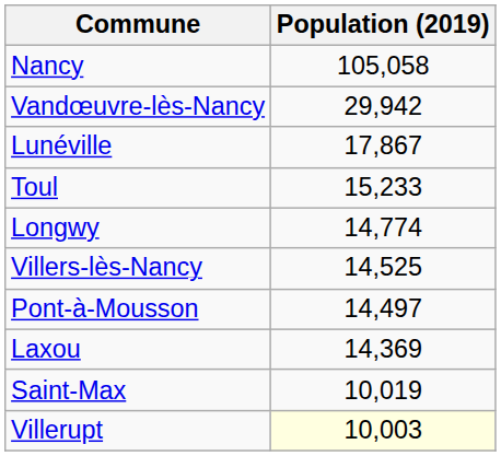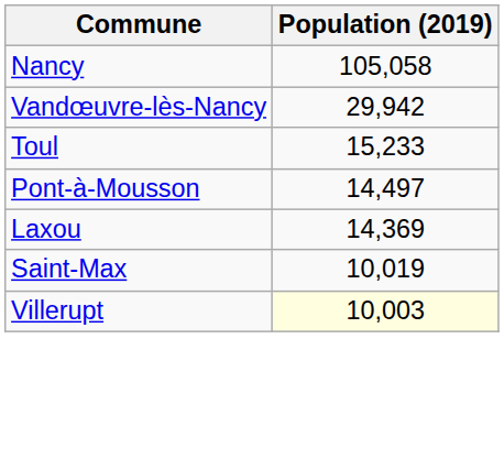 <table class=wikitable>
 <tr>
 <th>Commune</th>
 <th>Population (2019)</th>
 </tr>
 <tr>
 <td><a href='#'>Nancy</a></td>
 <td style="text-align: center;">105,058</td>
 </tr>
 <tr>
 <td><a href='#'>Vandœuvre-lès-Nancy</a></td>
 <td style="text-align: center;">29,942</td>
 </tr>
 <tr>
-<td><a href='#'>Lunéville</a></td>
-<td style="text-align: center;">17,867</td>
-</tr>
-<tr>
 <td><a href='#'>Toul</a></td>
 <td style="text-align: center;">15,233</td>
-</tr>
-<tr>
-<td><a href='#'>Longwy</a></td>
-<td style="text-align: center;">14,774</td>
-</tr>
-<tr>
-<td><a href='#'>Villers-lès-Nancy</a></td>
-<td style="text-align: center;">14,525</td>
 </tr>
 <tr>
 <td><a href='#'>Pont-à-Mousson</a></td>
 <td style="text-align: center;">14,497</td>
 </tr>
 <tr>
 <td><a href='#'>Laxou</a></td>
 <td style="text-align: center;">14,369</td>
 </tr>
 <tr>
 <td><a href='#'>Saint-Max</a></td>
 <td style="text-align: center;">10,019</td>
 </tr>
 <tr>
 <td><a href='#'>Villerupt</a></td>
 <td style="background: lightyellow; text-align: center;">10,003</td>
 </tr>
 </table>
